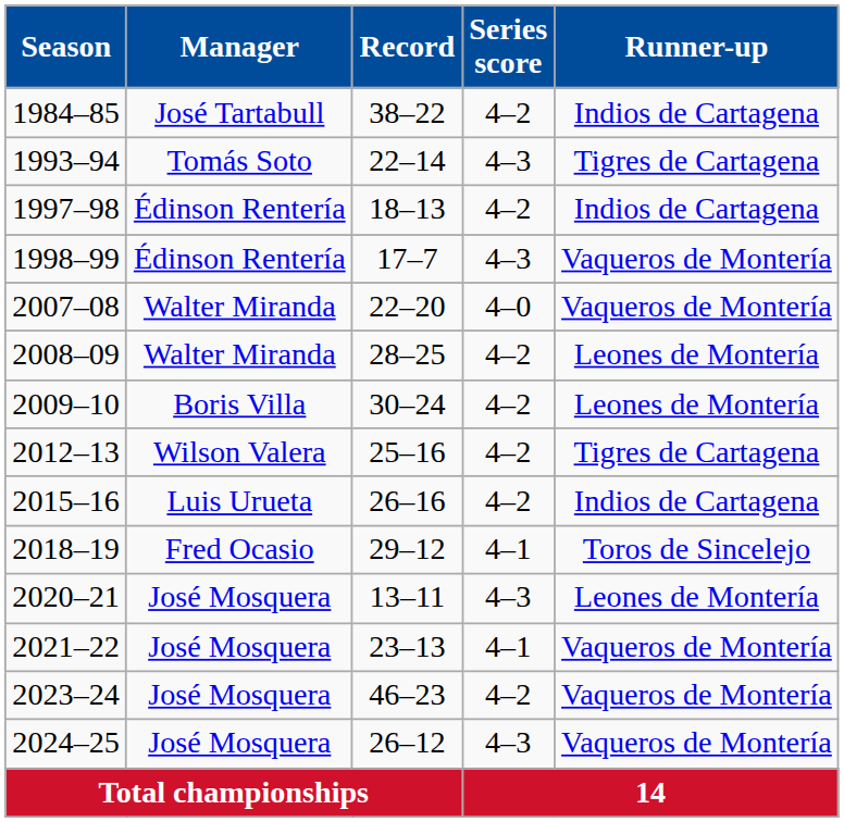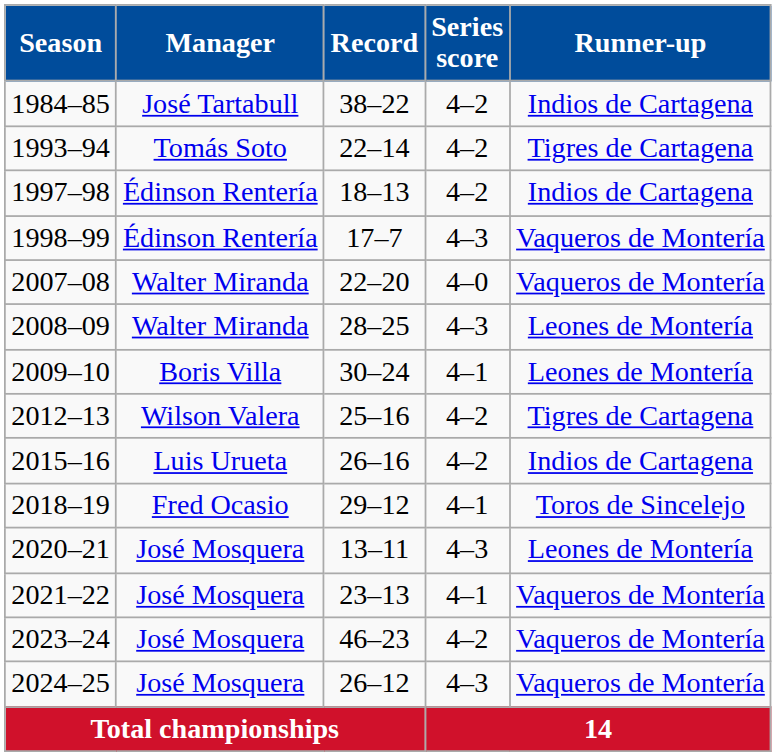 <table class="wikitable plainrowheaders sortable" style="text-align:center;">
 <tr>
 <th scope="col" style="background-color:#004C9B; color:#FFFFFF;">Season</th>
 <th scope="col" style="background-color:#004C9B; color:#FFFFFF;">Manager</th>
 <th scope="col" style="background-color:#004C9B; color:#FFFFFF;">Record</th>
 <th scope="col" style="background-color:#004C9B; color:#FFFFFF;">Series<br>score</th>
 <th scope="col" style="background-color:#004C9B; color:#FFFFFF;">Runner-up</th>
 </tr>
 <tr>
 <td>1984–85</td>
 <td><a href='#'>José Tartabull</a></td>
 <td>38–22</td>
 <td>4–2</td>
 <td><a href='#'>Indios de Cartagena</a></td>
 </tr>
 <tr>
 <td>1993–94</td>
 <td><a href='#'>Tomás Soto</a></td>
 <td>22–14</td>
-<td>4–3</td>
+<td>4–2</td>
 <td><a href='#'>Tigres de Cartagena</a></td>
 </tr>
 <tr>
 <td>1997–98</td>
 <td><a href='#'>Édinson Rentería</a></td>
 <td>18–13</td>
 <td>4–2</td>
 <td><a href='#'>Indios de Cartagena</a></td>
 </tr>
 <tr>
 <td>1998–99</td>
 <td><a href='#'>Édinson Rentería</a></td>
 <td>17–7</td>
 <td>4–3</td>
 <td><a href='#'>Vaqueros de Montería</a></td>
 </tr>
 <tr>
 <td>2007–08</td>
 <td><a href='#'>Walter Miranda</a></td>
 <td>22–20</td>
 <td>4–0</td>
 <td><a href='#'>Vaqueros de Montería</a></td>
 </tr>
 <tr>
 <td>2008–09</td>
 <td><a href='#'>Walter Miranda</a></td>
 <td>28–25</td>
-<td>4–2</td>
+<td>4–3</td>
 <td><a href='#'>Leones de Montería</a></td>
 </tr>
 <tr>
 <td>2009–10</td>
 <td><a href='#'>Boris Villa</a></td>
 <td>30–24</td>
-<td>4–2</td>
+<td>4–1</td>
 <td><a href='#'>Leones de Montería</a></td>
 </tr>
 <tr>
 <td>2012–13</td>
 <td><a href='#'>Wilson Valera</a></td>
 <td>25–16</td>
 <td>4–2</td>
 <td><a href='#'>Tigres de Cartagena</a></td>
 </tr>
 <tr>
 <td>2015–16</td>
 <td><a href='#'>Luis Urueta</a></td>
 <td>26–16</td>
 <td>4–2</td>
 <td><a href='#'>Indios de Cartagena</a></td>
 </tr>
 <tr>
 <td>2018–19</td>
 <td><a href='#'>Fred Ocasio</a></td>
 <td>29–12</td>
 <td>4–1</td>
 <td><a href='#'>Toros de Sincelejo</a></td>
 </tr>
 <tr>
 <td>2020–21</td>
 <td><a href='#'>José Mosquera</a></td>
 <td>13–11</td>
 <td>4–3</td>
 <td><a href='#'>Leones de Montería</a></td>
 </tr>
 <tr>
 <td>2021–22</td>
 <td><a href='#'>José Mosquera</a></td>
 <td>23–13</td>
 <td>4–1</td>
 <td><a href='#'>Vaqueros de Montería</a></td>
 </tr>
 <tr>
 <td>2023–24</td>
 <td><a href='#'>José Mosquera</a></td>
 <td>46–23</td>
 <td>4–2</td>
 <td><a href='#'>Vaqueros de Montería</a></td>
 </tr>
 <tr>
 <td>2024–25</td>
 <td><a href='#'>José Mosquera</a></td>
 <td>26–12</td>
 <td>4–3</td>
 <td><a href='#'>Vaqueros de Montería</a></td>
 </tr>
 <tr style="text-align:center; background-color:#D0112B; color:#FFFFFF;">
 <td colspan="3"><strong>Total championships</strong></td>
 <td colspan="2"><strong>14</strong></td>
 </tr>
 </table>
